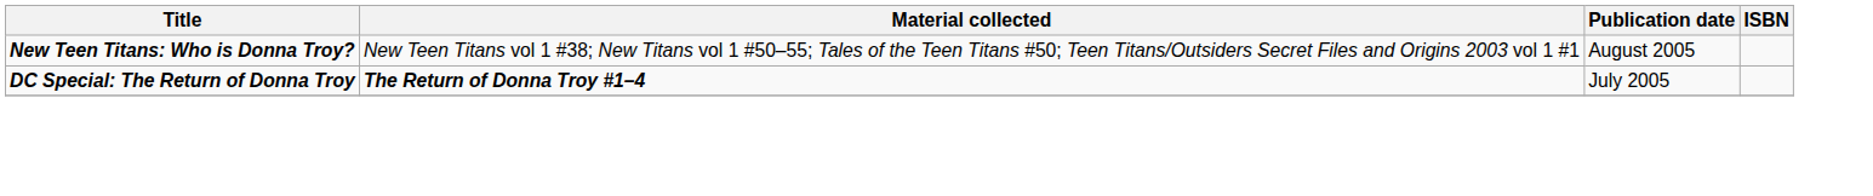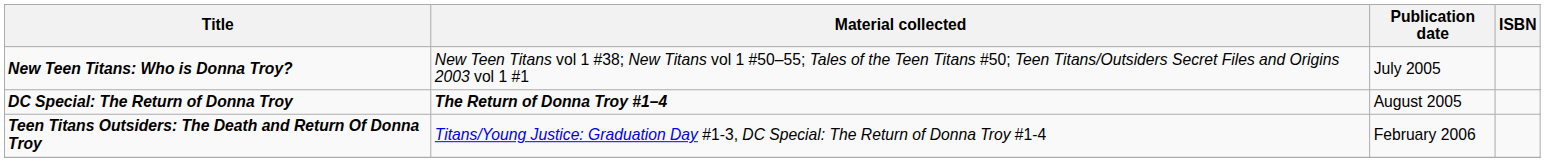 <table class="wikitable">
 <tr>
 <th>Title</th>
 <th>Material collected</th>
 <th>Publication date</th>
 <th>ISBN</th>
 </tr>
 <tr>
 <td><strong><em>New Teen Titans: Who is Donna Troy?</em></strong></td>
 <td><em>New Teen Titans</em> vol 1 #38; <em>New Titans</em> vol 1 #50–55; <em>Tales of the Teen Titans</em> #50; <em>Teen</em> <em>Titans/Outsiders Secret Files and Origins 2003</em> vol 1 #1</td>
-<td>August 2005</td>
+<td>July 2005</td>
 <td></td>
 </tr>
 <tr>
 <td><strong><em>DC Special: The Return of Donna Troy</em></strong></td>
 <td><strong><em>The Return of Donna Troy #1–4</em></strong></td>
-<td>July 2005</td>
+<td>August 2005</td>
+<td></td>
+</tr>
+<tr>
+<td><strong><em>Teen Titans Outsiders: The Death and Return Of Donna Troy</em></strong></td>
+<td><em><a href='#'>Titans/Young Justice: Graduation Day</a></em> #1-3, <em>DC Special: The Return of Donna Troy</em> #1-4</td>
+<td>February 2006</td>
 <td></td>
 </tr>
 <tr>
 </tr>
 </table>
